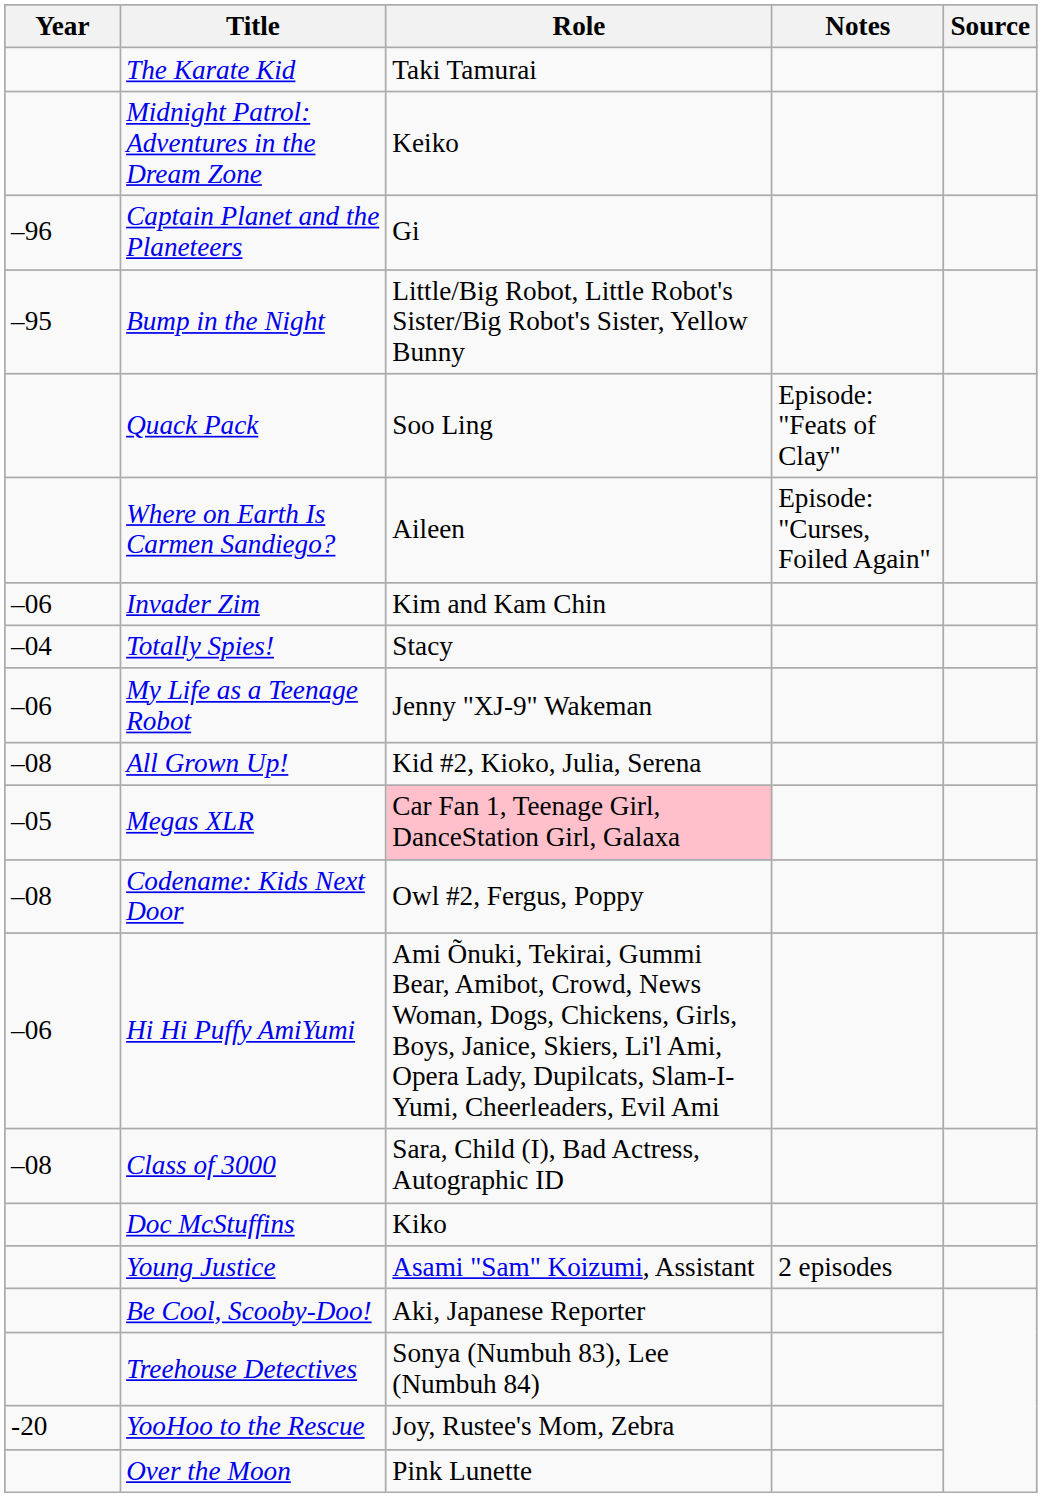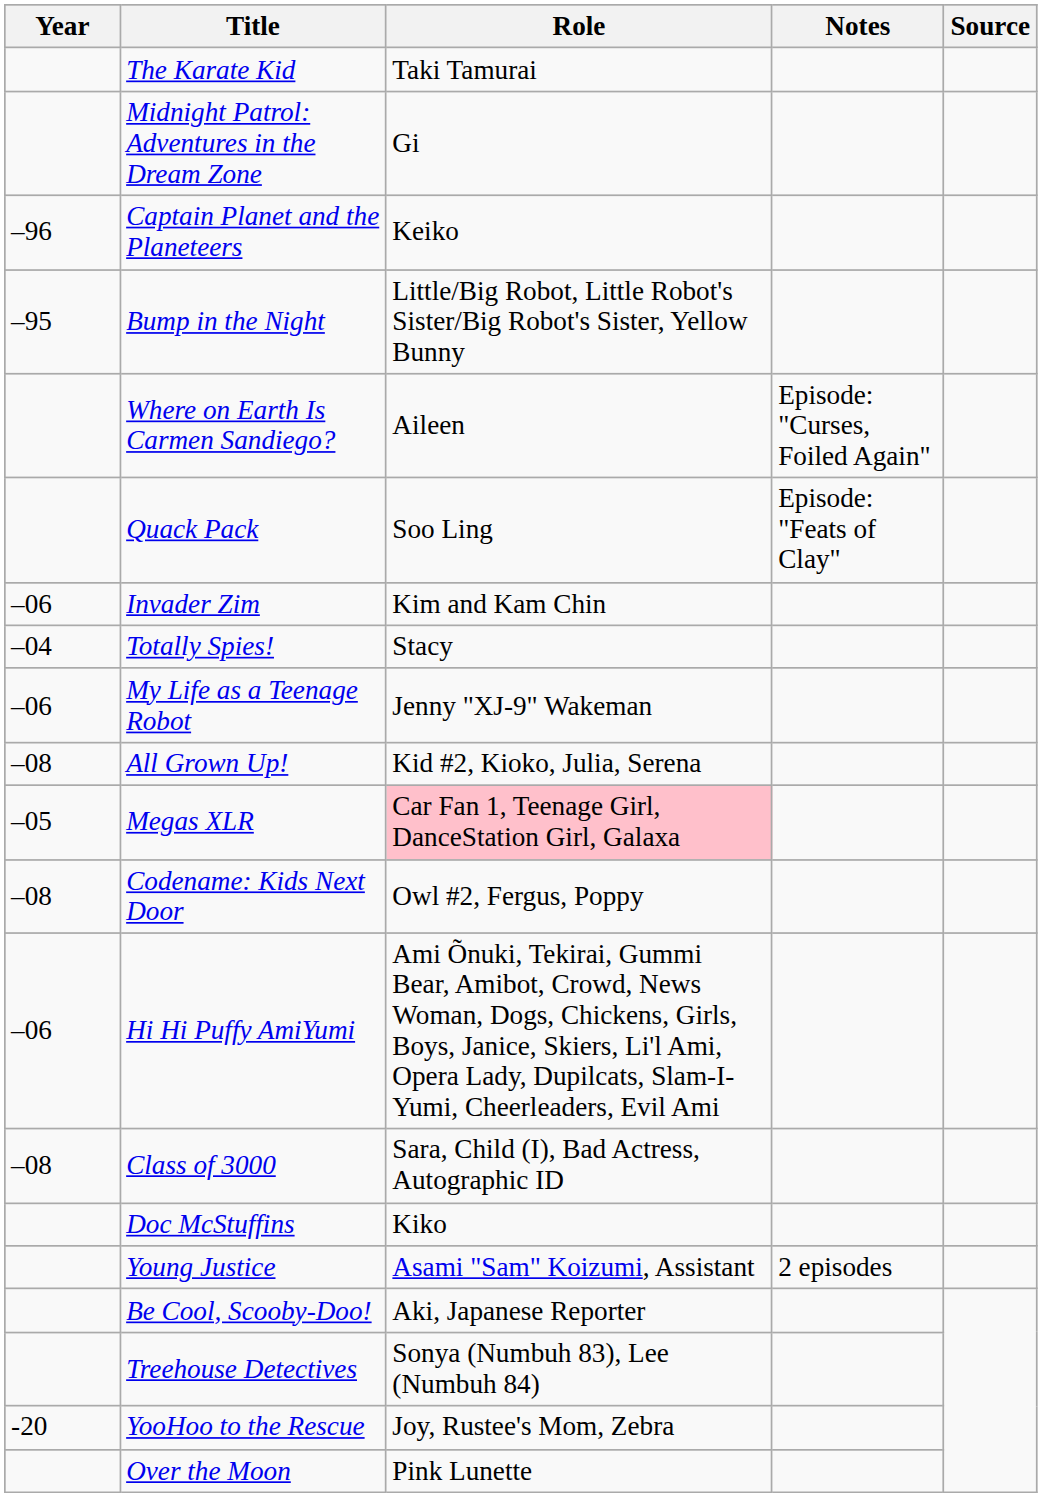 <table class="wikitable sortable plainrowheaders">
 <tr>
 <th ! style="width: 3%;">Year</th>
 <th ! style="width: 8%;">Title</th>
 <th ! style="width: 14%;">Role</th>
 <th ! style="width: 4%;">Notes</th>
 <th ! style="width: 0.05%;">Source</th>
 </tr>
 <tr>
 <td></td>
 <td><em><a href='#'>The Karate Kid</a></em></td>
 <td>Taki Tamurai</td>
 <td></td>
 <td></td>
 </tr>
 <tr>
 <td></td>
 <td><em><a href='#'>Midnight Patrol: Adventures in the Dream Zone</a></em></td>
-<td>Keiko</td>
+<td>Gi</td>
 <td></td>
 <td></td>
 </tr>
 <tr>
 <td>–96</td>
 <td><em><a href='#'>Captain Planet and the Planeteers</a></em></td>
-<td>Gi</td>
+<td>Keiko</td>
 <td></td>
 <td></td>
 </tr>
 <tr>
 <td>–95</td>
 <td><em><a href='#'>Bump in the Night</a></em></td>
 <td>Little/Big Robot, Little Robot's Sister/Big Robot's Sister, Yellow Bunny</td>
 <td></td>
 <td></td>
 </tr>
 <tr>
 <td></td>
-<td><em><a href='#'>Quack Pack</a></em></td>
-<td>Soo Ling</td>
-<td>Episode: "Feats of Clay"</td>
+<td><em><a href='#'>Where on Earth Is Carmen Sandiego?</a></em></td>
+<td>Aileen</td>
+<td>Episode: "Curses, Foiled Again"</td>
 <td></td>
 </tr>
 <tr>
 <td></td>
-<td><em><a href='#'>Where on Earth Is Carmen Sandiego?</a></em></td>
-<td>Aileen</td>
-<td>Episode: "Curses, Foiled Again"</td>
+<td><em><a href='#'>Quack Pack</a></em></td>
+<td>Soo Ling</td>
+<td>Episode: "Feats of Clay"</td>
 <td></td>
 </tr>
 <tr>
 <td>–06</td>
 <td><em><a href='#'>Invader Zim</a></em></td>
 <td>Kim and Kam Chin</td>
 <td></td>
 <td></td>
 </tr>
 <tr>
 <td>–04</td>
 <td><em><a href='#'>Totally Spies!</a></em></td>
 <td>Stacy</td>
 <td></td>
 <td></td>
 </tr>
 <tr>
 <td>–06</td>
 <td><em><a href='#'>My Life as a Teenage Robot</a></em></td>
 <td>Jenny "XJ-9" Wakeman</td>
 <td></td>
 <td></td>
 </tr>
 <tr>
 <td>–08</td>
 <td><em><a href='#'>All Grown Up!</a></em></td>
 <td>Kid #2, Kioko, Julia, Serena</td>
 <td></td>
 <td></td>
 </tr>
 <tr>
 <td>–05</td>
 <td><em><a href='#'>Megas XLR</a></em></td>
 <td style="background: pink;">Car Fan 1, Teenage Girl, DanceStation Girl, Galaxa</td>
 <td></td>
 <td></td>
 </tr>
 <tr>
 <td>–08</td>
 <td><em><a href='#'>Codename: Kids Next Door</a></em></td>
 <td>Owl #2, Fergus, Poppy</td>
 <td></td>
 <td></td>
 </tr>
 <tr>
 <td>–06</td>
 <td><em><a href='#'>Hi Hi Puffy AmiYumi</a></em></td>
 <td>Ami Õnuki, Tekirai, Gummi Bear, Amibot, Crowd, News Woman, Dogs, Chickens, Girls, Boys, Janice, Skiers, Li'l Ami, Opera Lady, Dupilcats, Slam-I-Yumi, Cheerleaders, Evil Ami</td>
 <td></td>
 <td></td>
 </tr>
 <tr>
 <td>–08</td>
 <td><em><a href='#'>Class of 3000</a></em></td>
 <td>Sara, Child (I), Bad Actress, Autographic ID</td>
 <td></td>
 <td></td>
 </tr>
 <tr>
 <td></td>
 <td><em><a href='#'>Doc McStuffins</a></em></td>
 <td>Kiko</td>
 <td></td>
 <td></td>
 </tr>
 <tr>
 <td></td>
 <td><em><a href='#'>Young Justice</a></em></td>
 <td><a href='#'>Asami "Sam" Koizumi</a>, Assistant</td>
 <td>2 episodes</td>
 <td></td>
 </tr>
 <tr>
 <td></td>
 <td><em><a href='#'>Be Cool, Scooby-Doo!</a></em></td>
 <td>Aki, Japanese Reporter</td>
 <td></td>
 <td rowspan="4"></td>
 </tr>
 <tr>
 <td></td>
 <td><em><a href='#'>Treehouse Detectives</a></em></td>
 <td>Sonya (Numbuh 83), Lee (Numbuh 84)</td>
 <td></td>
 </tr>
 <tr>
 <td>-20</td>
 <td><em><a href='#'>YooHoo to the Rescue</a></em></td>
 <td>Joy, Rustee's Mom, Zebra</td>
 <td></td>
 </tr>
 <tr>
 <td></td>
 <td><em><a href='#'>Over the Moon</a></em></td>
 <td>Pink Lunette</td>
 <td></td>
 </tr>
 </table>
